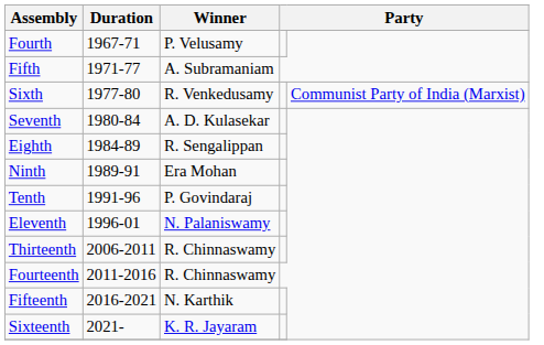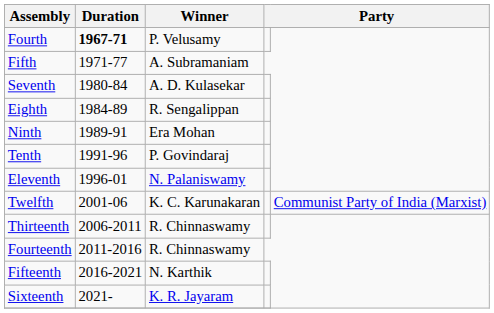 <table class="wikitable">
 <tr>
 <th>Assembly</th>
 <th>Duration</th>
 <th>Winner</th>
 <th colspan="2">Party</th>
 </tr>
 <tr>
 <td><a href='#'>Fourth</a></td>
-<td>1967-71</td>
+<td><strong>1967-71</strong></td>
 <td>P. Velusamy</td>
 <td></td>
 </tr>
 <tr>
 <td><a href='#'>Fifth</a></td>
 <td>1971-77</td>
 <td>A. Subramaniam</td>
-</tr>
-<tr>
-<td><a href='#'>Sixth</a></td>
-<td>1977-80</td>
-<td>R. Venkedusamy</td>
-<td></td>
-<td><a href='#'>Communist Party of India (Marxist)</a></td>
 </tr>
 <tr>
 <td><a href='#'>Seventh</a></td>
 <td>1980-84</td>
 <td>A. D. Kulasekar</td>
 <td></td>
 </tr>
 <tr>
 <td><a href='#'>Eighth</a></td>
 <td>1984-89</td>
 <td>R. Sengalippan</td>
 <td></td>
 </tr>
 <tr>
 <td><a href='#'>Ninth</a></td>
 <td>1989-91</td>
 <td>Era Mohan</td>
 <td></td>
 </tr>
 <tr>
 <td><a href='#'>Tenth</a></td>
 <td>1991-96</td>
 <td>P. Govindaraj</td>
 <td></td>
 </tr>
 <tr>
 <td><a href='#'>Eleventh</a></td>
 <td>1996-01</td>
 <td><a href='#'>N. Palaniswamy</a></td>
 <td></td>
 </tr>
 <tr>
+<td><a href='#'>Twelfth</a></td>
+<td>2001-06</td>
+<td>K. C. Karunakaran</td>
+<td></td>
+<td><a href='#'>Communist Party of India (Marxist)</a></td>
+</tr>
+<tr>
 <td><a href='#'>Thirteenth</a></td>
 <td>2006-2011</td>
 <td>R. Chinnaswamy</td>
 <td></td>
 </tr>
 <tr>
 <td><a href='#'>Fourteenth</a></td>
 <td>2011-2016</td>
 <td>R. Chinnaswamy</td>
 </tr>
 <tr>
 <td><a href='#'>Fifteenth</a></td>
 <td>2016-2021</td>
 <td>N. Karthik</td>
 <td></td>
 </tr>
 <tr>
 <td><a href='#'>Sixteenth</a></td>
 <td>2021-</td>
 <td><a href='#'>K. R. Jayaram</a></td>
 <td></td>
 </tr>
 <tr>
 </tr>
 </table>
